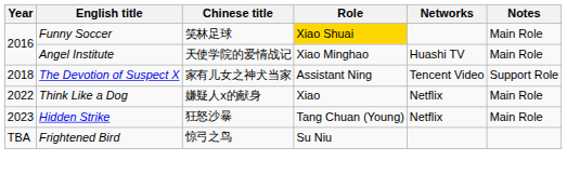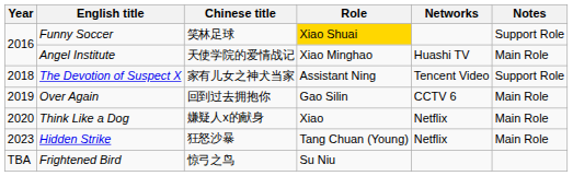 <table class="wikitable sortable">
 <tr>
 <th>Year</th>
 <th>English title</th>
 <th>Chinese title</th>
 <th>Role</th>
 <th>Networks</th>
 <th>Notes</th>
 </tr>
 <tr>
 <td rowspan=2>2016</td>
 <td><em>Funny Soccer</em></td>
 <td>笑林足球</td>
 <td style="background: gold;">Xiao Shuai</td>
 <td></td>
-<td>Main Role</td>
+<td>Support Role</td>
 </tr>
 <tr>
 <td><em>Angel Institute </em></td>
 <td>天使学院的爱情战记</td>
 <td>Xiao Minghao</td>
 <td>Huashi TV</td>
 <td>Main Role</td>
 </tr>
 <tr>
 <td>2018</td>
 <td><em><a href='#'>The Devotion of Suspect X</a></em></td>
 <td>家有儿女之神犬当家</td>
 <td>Assistant Ning</td>
 <td>Tencent Video</td>
 <td>Support Role</td>
 </tr>
 <tr>
-<td>2022</td>
+<td>2019</td>
+<td><em>Over Again</em></td>
+<td>回到过去拥抱你</td>
+<td>Gao Silin</td>
+<td>CCTV 6</td>
+<td>Main Role</td>
+</tr>
+<tr>
+<td>2020</td>
 <td><em>Think Like a Dog</em></td>
 <td>嫌疑人x的献身</td>
 <td>Xiao</td>
 <td>Netflix</td>
 <td>Main Role</td>
 </tr>
 <tr>
 <td>2023</td>
 <td><em><a href='#'>Hidden Strike</a></em></td>
 <td>狂怒沙暴</td>
 <td>Tang Chuan (Young)</td>
 <td>Netflix</td>
 <td>Main Role</td>
 </tr>
 <tr>
 <td>TBA</td>
 <td><em>Frightened Bird </em></td>
 <td>惊弓之鸟</td>
 <td>Su Niu</td>
 <td></td>
 <td></td>
 </tr>
 </table>
